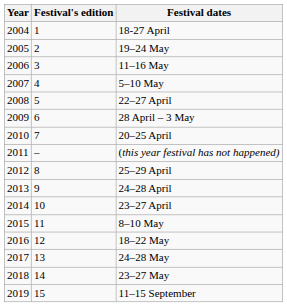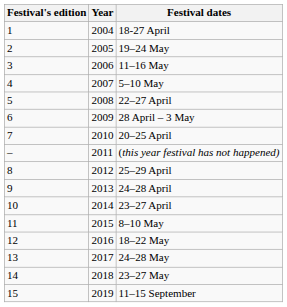 <table class="wikitable">
 <tr>
+<th scope="col">Festival's edition</th>
 <th scope="col">Year</th>
-<th scope="col">Festival's edition</th>
 <th scope="col">Festival dates</th>
 </tr>
 <tr>
+<td>1</td>
 <td>2004</td>
-<td>1</td>
 <td>18-27 April</td>
 </tr>
 <tr>
+<td>2</td>
 <td>2005</td>
-<td>2</td>
 <td>19–24 May</td>
 </tr>
 <tr>
+<td>3</td>
 <td>2006</td>
-<td>3</td>
 <td>11–16 May</td>
 </tr>
 <tr>
+<td>4</td>
 <td>2007</td>
-<td>4</td>
 <td>5–10 May</td>
 </tr>
 <tr>
+<td>5</td>
 <td>2008</td>
-<td>5</td>
 <td>22–27 April</td>
 </tr>
 <tr>
+<td>6</td>
 <td>2009</td>
-<td>6</td>
 <td>28 April – 3 May</td>
 </tr>
 <tr>
+<td>7</td>
 <td>2010</td>
-<td>7</td>
 <td>20–25 April</td>
 </tr>
 <tr>
+<td>–</td>
 <td>2011</td>
-<td>–</td>
 <td>(<em>this year festival has not happened)</em></td>
 </tr>
 <tr>
+<td>8</td>
 <td>2012</td>
-<td>8</td>
 <td>25–29 April</td>
 </tr>
 <tr>
+<td>9</td>
 <td>2013</td>
-<td>9</td>
 <td>24–28 April</td>
 </tr>
 <tr>
+<td>10</td>
 <td>2014</td>
-<td>10</td>
 <td>23–27 April</td>
 </tr>
 <tr>
+<td>11</td>
 <td>2015</td>
-<td>11</td>
 <td>8–10 May</td>
 </tr>
 <tr>
+<td>12</td>
 <td>2016</td>
-<td>12</td>
 <td>18–22 May</td>
 </tr>
 <tr>
+<td>13</td>
 <td>2017</td>
-<td>13</td>
 <td>24–28 May</td>
 </tr>
 <tr>
+<td>14</td>
 <td>2018</td>
-<td>14</td>
 <td>23–27 May</td>
 </tr>
 <tr>
+<td>15</td>
 <td>2019</td>
-<td>15</td>
 <td>11–15 September</td>
 </tr>
 </table>
